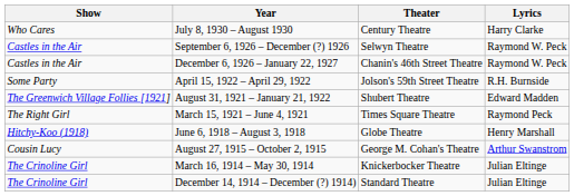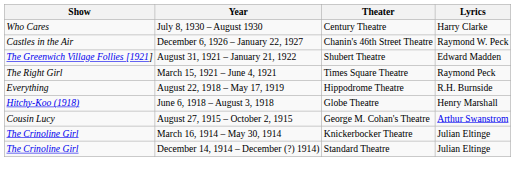 <table class="wikitable">
 <tr>
 <th>Show</th>
 <th>Year</th>
 <th>Theater</th>
 <th>Lyrics</th>
 </tr>
 <tr>
 <td><em>Who Cares</em></td>
 <td>July 8, 1930 – August 1930</td>
 <td>Century Theatre</td>
 <td>Harry Clarke</td>
 </tr>
 <tr>
-<td><em><a href='#'>Castles in the Air</a></em></td>
-<td>September 6, 1926 – December (?) 1926</td>
-<td>Selwyn Theatre</td>
-<td>Raymond W. Peck</td>
-</tr>
-<tr>
 <td><em>Castles in the Air</em></td>
 <td>December 6, 1926 – January 22, 1927</td>
 <td>Chanin's 46th Street Theatre</td>
 <td>Raymond W. Peck</td>
-</tr>
-<tr>
-<td><em>Some Party</em></td>
-<td>April 15, 1922 – April 29, 1922</td>
-<td>Jolson's 59th Street Theatre</td>
-<td>R.H. Burnside</td>
 </tr>
 <tr>
 <td><em><a href='#'>The Greenwich Village Follies [1921</a>]</em></td>
 <td>August 31, 1921 – January 21, 1922</td>
 <td>Shubert Theatre</td>
 <td>Edward Madden</td>
 </tr>
 <tr>
 <td><em>The Right Girl</em></td>
 <td>March 15, 1921 – June 4, 1921</td>
 <td>Times Square Theatre</td>
 <td>Raymond Peck</td>
+</tr>
+<tr>
+<td><em>Everything</em></td>
+<td>August 22, 1918 – May 17, 1919</td>
+<td>Hippodrome Theatre</td>
+<td>R.H. Burnside</td>
 </tr>
 <tr>
 <td><em><a href='#'>Hitchy-Koo (1918)</a></em></td>
 <td>June 6, 1918 – August 3, 1918</td>
 <td>Globe Theatre</td>
 <td>Henry Marshall</td>
 </tr>
 <tr>
 <td><em>Cousin Lucy</em></td>
 <td>August 27, 1915 – October 2, 1915</td>
 <td>George M. Cohan's Theatre</td>
 <td><a href='#'>Arthur Swanstrom</a></td>
 </tr>
 <tr>
 <td><em><a href='#'>The Crinoline Girl</a></em></td>
 <td>March 16, 1914 – May 30, 1914</td>
 <td>Knickerbocker Theatre</td>
 <td>Julian Eltinge</td>
 </tr>
 <tr>
 <td><em><a href='#'>The Crinoline Girl</a></em></td>
 <td>December 14, 1914 – December (?) 1914)</td>
 <td>Standard Theatre</td>
 <td>Julian Eltinge</td>
 </tr>
 </table>
